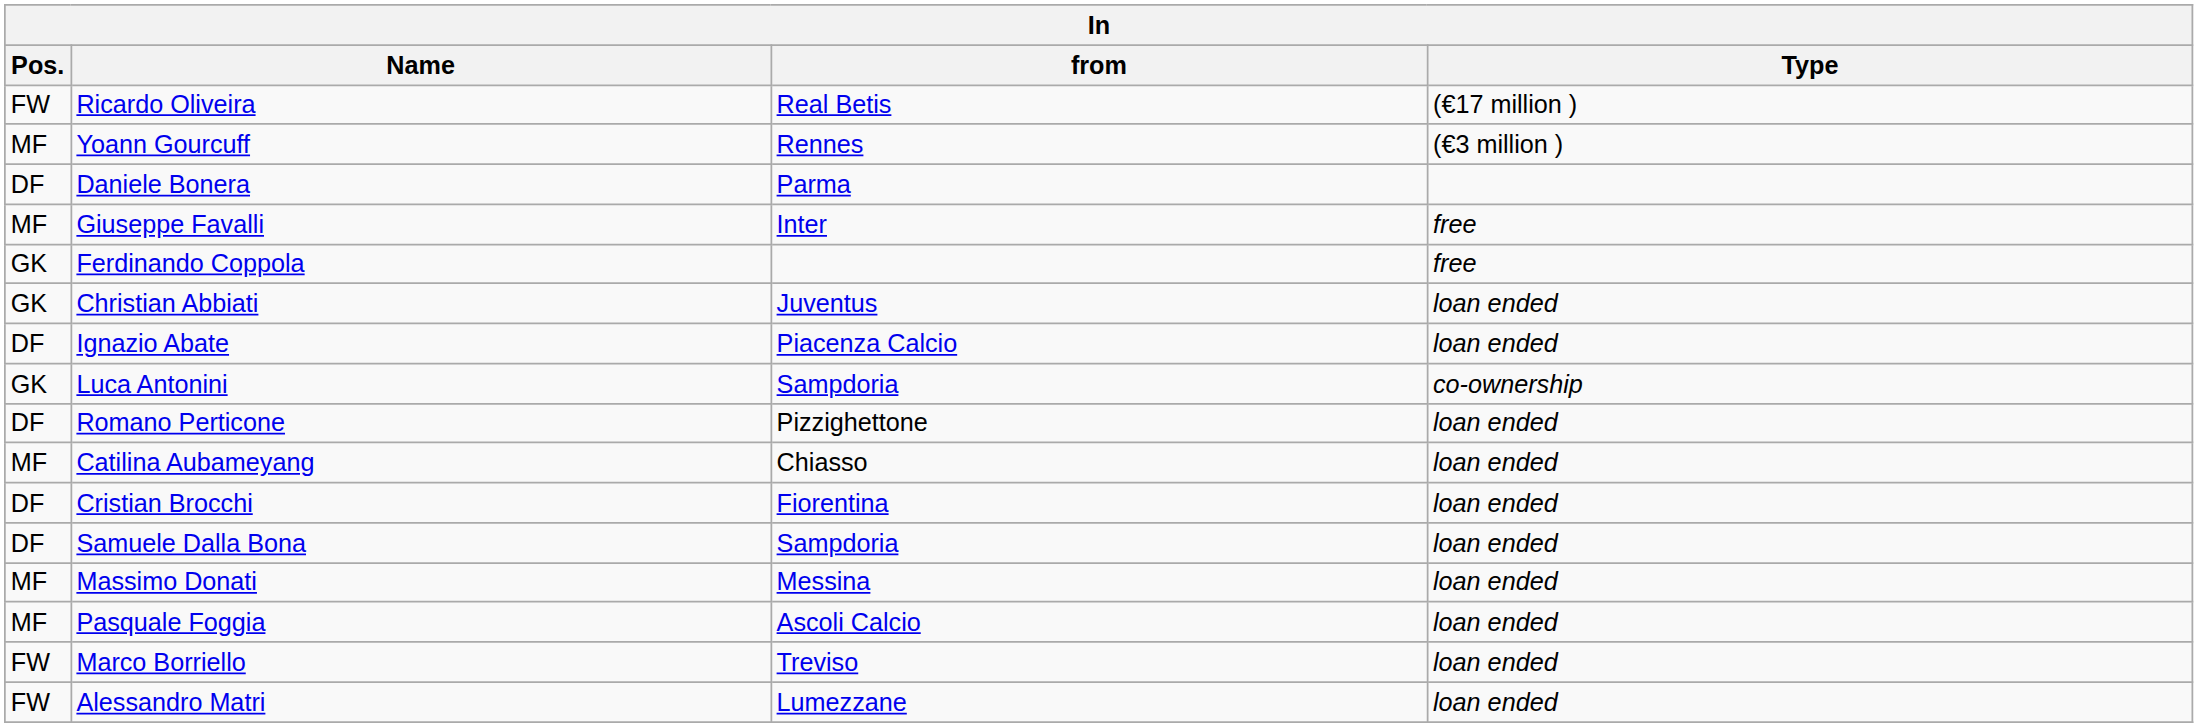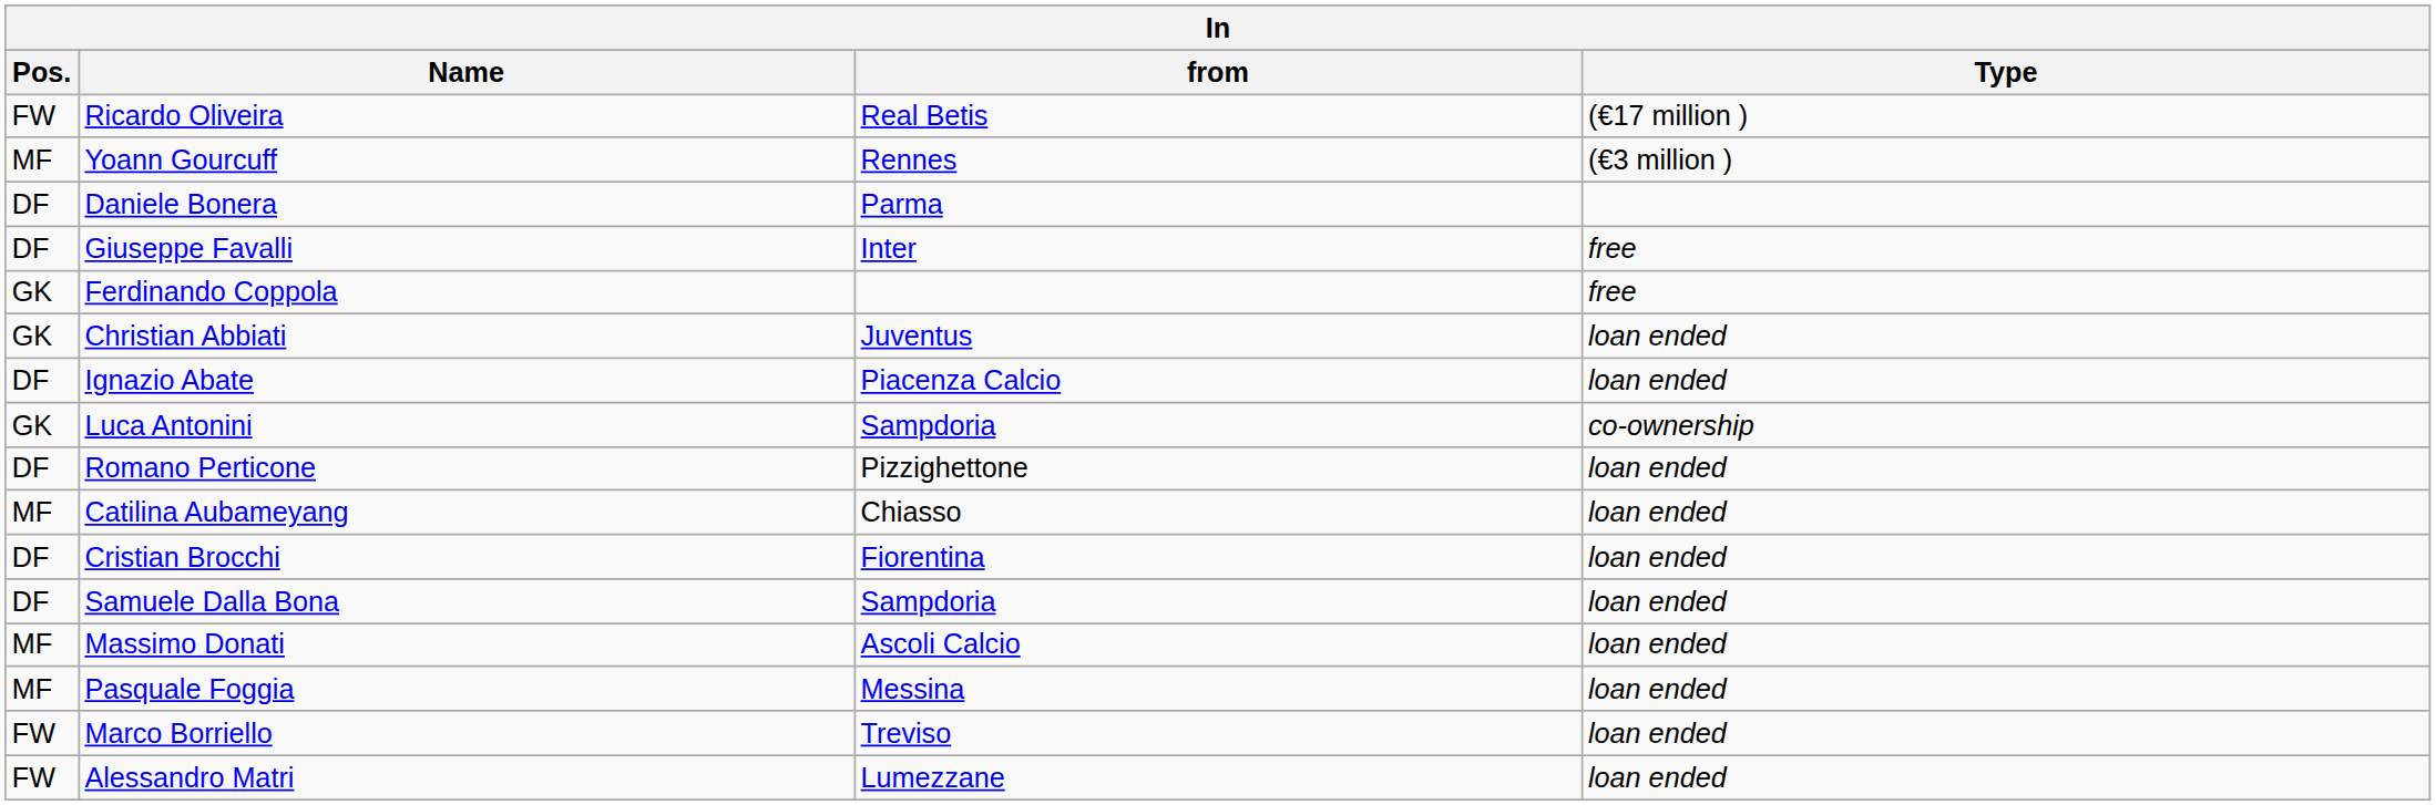 <table class="wikitable" style="font-size:90%;width:99%;">
 <tr>
 <th colspan="4">In</th>
 </tr>
 <tr>
 <th width=3%>Pos.</th>
 <th width=32%>Name</th>
 <th width=30%>from</th>
 <th width=35%>Type</th>
 </tr>
 <tr>
 <td>FW</td>
 <td><a href='#'>Ricardo Oliveira</a></td>
 <td><a href='#'>Real Betis</a></td>
 <td>(€17 million )</td>
 </tr>
 <tr>
 <td>MF</td>
 <td><a href='#'>Yoann Gourcuff</a></td>
 <td><a href='#'>Rennes</a></td>
 <td>(€3 million )</td>
 </tr>
 <tr>
 <td>DF</td>
 <td><a href='#'>Daniele Bonera</a></td>
 <td><a href='#'>Parma</a></td>
 <td></td>
 </tr>
 <tr>
-<td>MF</td>
+<td>DF</td>
 <td><a href='#'>Giuseppe Favalli</a></td>
 <td><a href='#'>Inter</a></td>
 <td><em>free</em></td>
 </tr>
 <tr>
 <td>GK</td>
 <td><a href='#'>Ferdinando Coppola</a></td>
 <td></td>
 <td><em>free</em></td>
 </tr>
 <tr>
 <td>GK</td>
 <td><a href='#'>Christian Abbiati</a></td>
 <td><a href='#'>Juventus</a></td>
 <td><em>loan ended</em></td>
 </tr>
 <tr>
 <td>DF</td>
 <td><a href='#'>Ignazio Abate</a></td>
 <td><a href='#'>Piacenza Calcio</a></td>
 <td><em>loan ended</em></td>
 </tr>
 <tr>
 <td>GK</td>
 <td><a href='#'>Luca Antonini</a></td>
 <td><a href='#'>Sampdoria</a></td>
 <td><em>co-ownership</em></td>
 </tr>
 <tr>
 <td>DF</td>
 <td><a href='#'>Romano Perticone</a></td>
 <td>Pizzighettone</td>
 <td><em>loan ended</em></td>
 </tr>
 <tr>
 <td>MF</td>
 <td><a href='#'>Catilina Aubameyang</a></td>
 <td>Chiasso</td>
 <td><em>loan ended</em></td>
 </tr>
 <tr>
 <td>DF</td>
 <td><a href='#'>Cristian Brocchi</a></td>
 <td><a href='#'>Fiorentina</a></td>
 <td><em>loan ended</em></td>
 </tr>
 <tr>
 <td>DF</td>
 <td><a href='#'>Samuele Dalla Bona</a></td>
 <td><a href='#'>Sampdoria</a></td>
 <td><em>loan ended</em></td>
 </tr>
 <tr>
 <td>MF</td>
 <td><a href='#'>Massimo Donati</a></td>
-<td><a href='#'>Messina</a></td>
+<td><a href='#'>Ascoli Calcio</a></td>
 <td><em>loan ended</em></td>
 </tr>
 <tr>
 <td>MF</td>
 <td><a href='#'>Pasquale Foggia</a></td>
-<td><a href='#'>Ascoli Calcio</a></td>
+<td><a href='#'>Messina</a></td>
 <td><em>loan ended</em></td>
 </tr>
 <tr>
 <td>FW</td>
 <td><a href='#'>Marco Borriello</a></td>
 <td><a href='#'>Treviso</a></td>
 <td><em>loan ended</em></td>
 </tr>
 <tr>
 <td>FW</td>
 <td><a href='#'>Alessandro Matri</a></td>
 <td><a href='#'>Lumezzane</a></td>
 <td><em>loan ended</em></td>
 </tr>
 <tr>
 </tr>
 </table>
